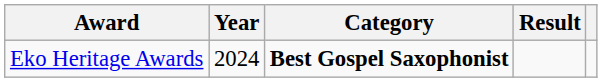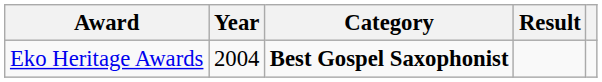 <table class="wikitable sortable plainrowheaders">
 <tr>
 <th scope="col">Award</th>
 <th scope="col">Year</th>
 <th scope="col">Category</th>
 <th scope="col">Result</th>
 <th scope="col" class="unsortable"></th>
 </tr>
 <tr>
 <td><a href='#'>Eko Heritage Awards</a></td>
-<td>2024</td>
+<td>2004</td>
 <td><strong>Best Gospel Saxophonist</strong></td>
 <td></td>
 <td></td>
 </tr>
 </table>
